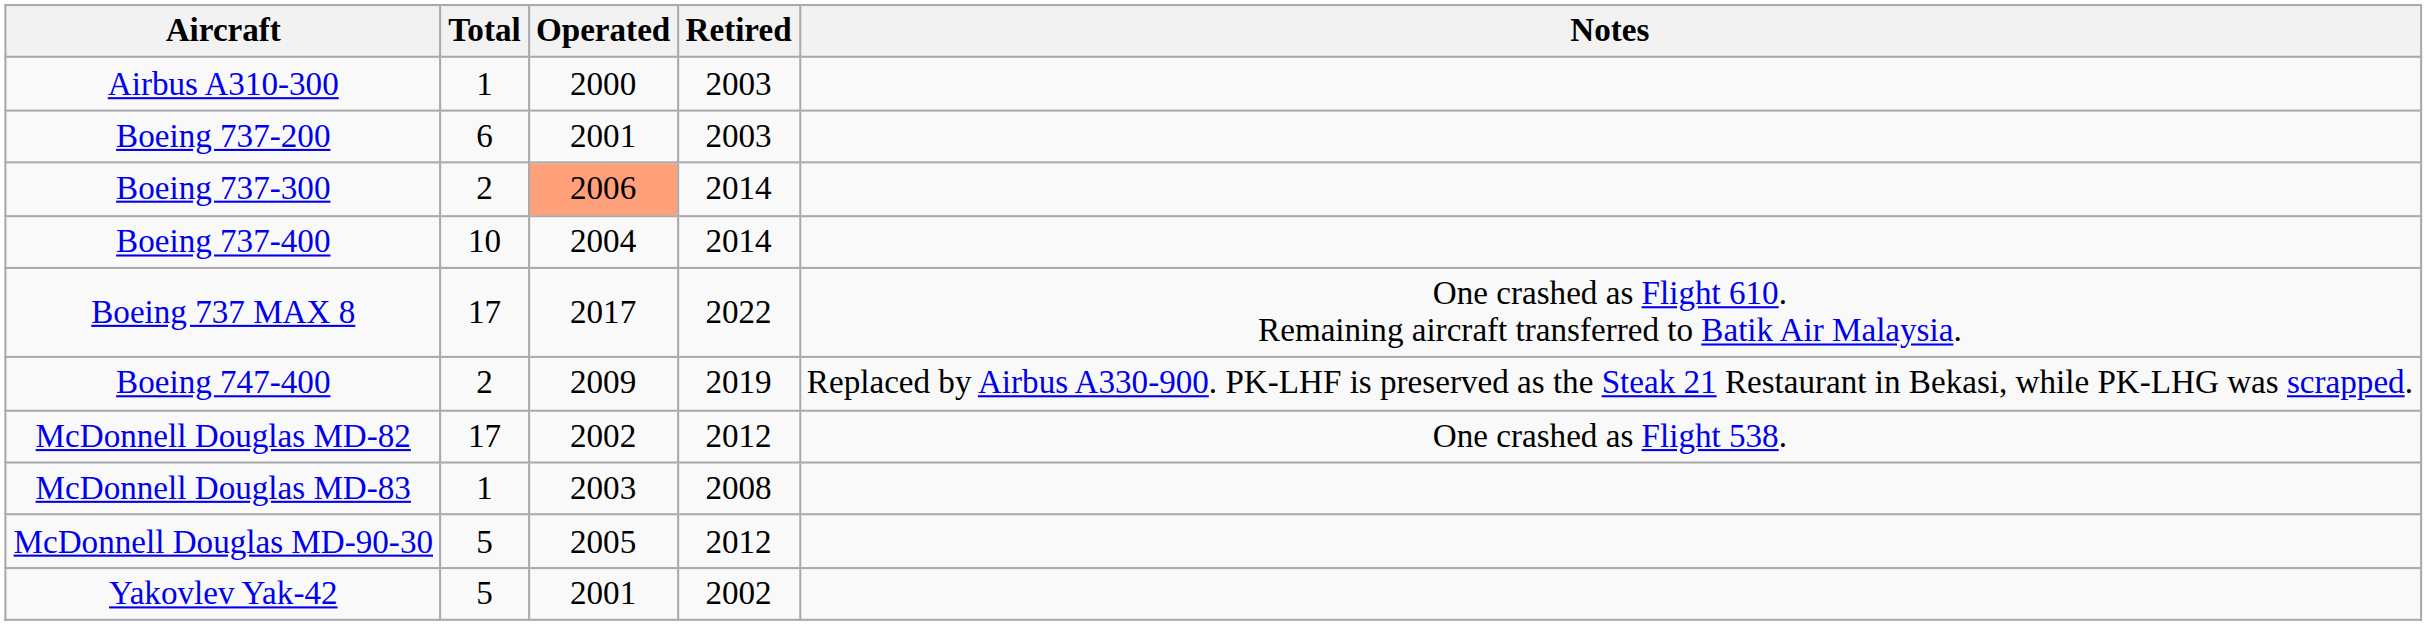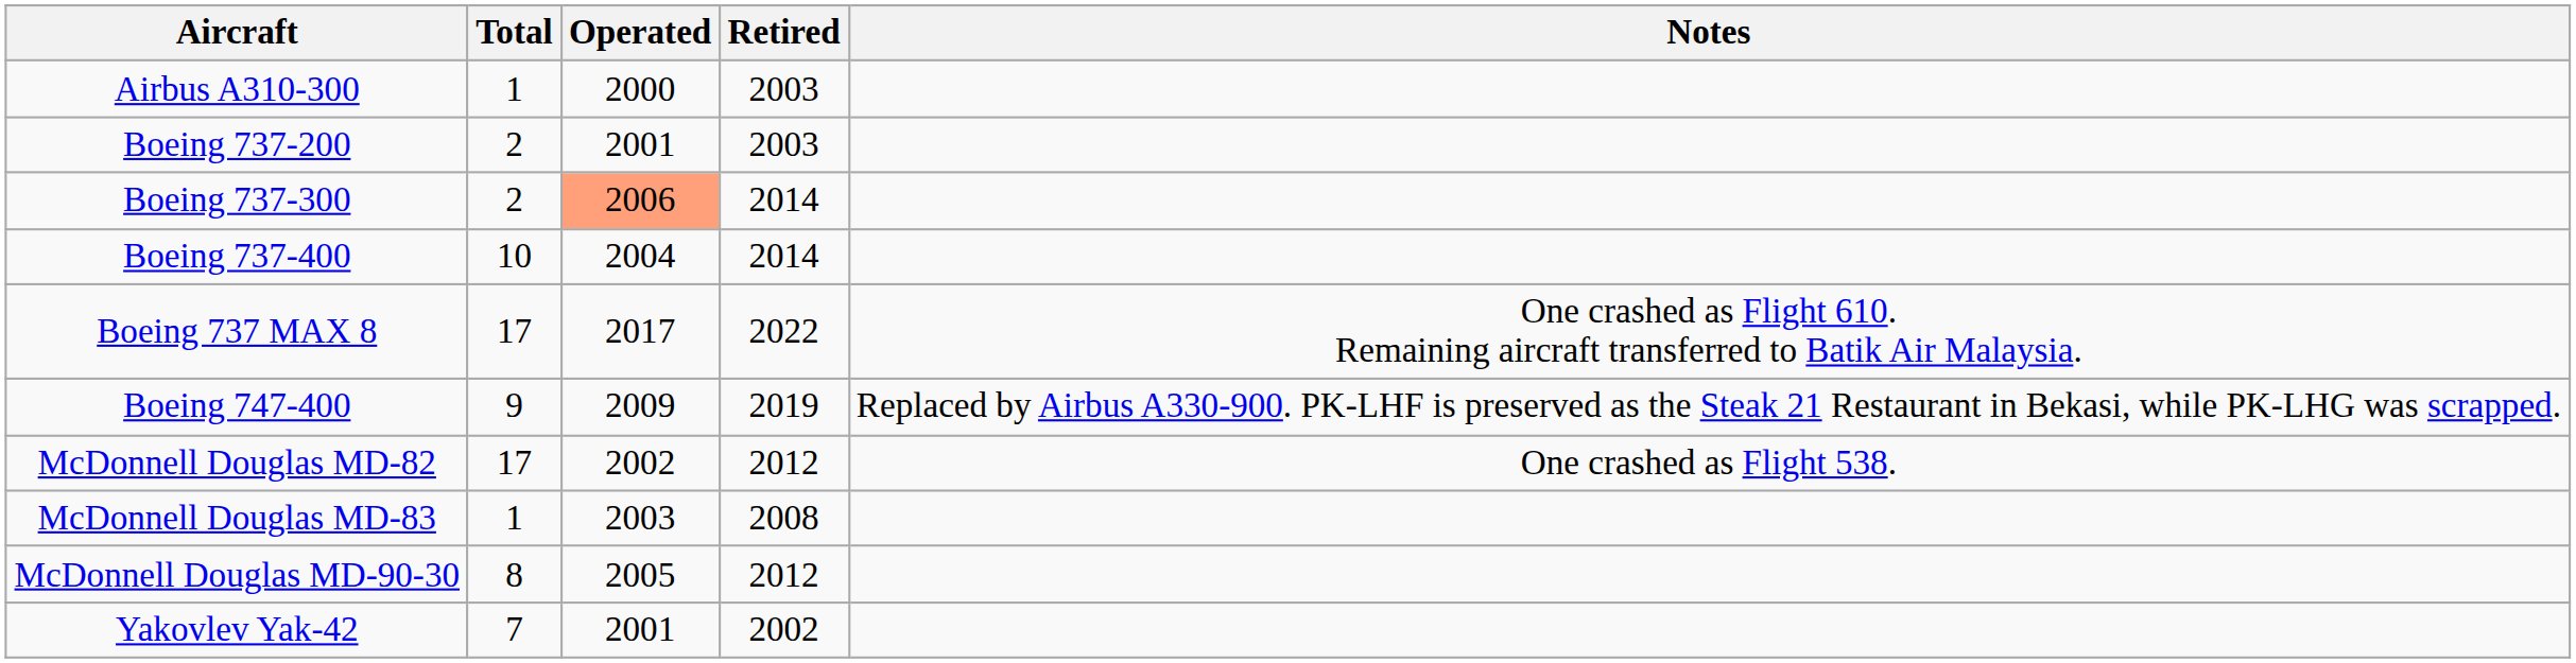 <table class="wikitable" style="margin:0.5em auto; text-align:center">
 <tr>
 <th>Aircraft</th>
 <th>Total</th>
 <th>Operated</th>
 <th>Retired</th>
 <th>Notes</th>
 </tr>
 <tr>
 <td><a href='#'>Airbus A310-300</a></td>
 <td>1</td>
 <td>2000</td>
 <td>2003</td>
 <td></td>
 </tr>
 <tr>
 <td><a href='#'>Boeing 737-200</a></td>
-<td>6</td>
+<td>2</td>
 <td>2001</td>
 <td>2003</td>
 <td></td>
 </tr>
 <tr>
 <td><a href='#'>Boeing 737-300</a></td>
 <td>2</td>
 <td style="background: lightsalmon;">2006</td>
 <td>2014</td>
 <td></td>
 </tr>
 <tr>
 <td><a href='#'>Boeing 737-400</a></td>
 <td>10</td>
 <td>2004</td>
 <td>2014</td>
 <td></td>
 </tr>
 <tr>
 <td><a href='#'>Boeing 737 MAX 8</a></td>
 <td>17</td>
 <td>2017</td>
 <td>2022</td>
 <td>One crashed as <a href='#'>Flight 610</a>.<br> Remaining aircraft transferred to <a href='#'>Batik Air Malaysia</a>.</td>
 </tr>
 <tr>
 <td><a href='#'>Boeing 747-400</a></td>
-<td>2</td>
+<td>9</td>
 <td>2009</td>
 <td>2019</td>
 <td>Replaced by <a href='#'>Airbus A330-900</a>. PK-LHF is preserved as the <a href='#'>Steak 21</a> Restaurant in Bekasi, while PK-LHG was <a href='#'>scrapped</a>.</td>
 </tr>
 <tr>
 <td><a href='#'>McDonnell Douglas MD-82</a></td>
 <td>17</td>
 <td>2002</td>
 <td>2012</td>
 <td>One crashed as <a href='#'>Flight 538</a>.</td>
 </tr>
 <tr>
 <td><a href='#'>McDonnell Douglas MD-83</a></td>
 <td>1</td>
 <td>2003</td>
 <td>2008</td>
 <td></td>
 </tr>
 <tr>
 <td><a href='#'>McDonnell Douglas MD-90-30</a></td>
-<td>5</td>
+<td>8</td>
 <td>2005</td>
 <td>2012</td>
 <td></td>
 </tr>
 <tr>
 <td><a href='#'>Yakovlev Yak-42</a></td>
-<td>5</td>
+<td>7</td>
 <td>2001</td>
 <td>2002</td>
 <td></td>
 </tr>
 </table>
